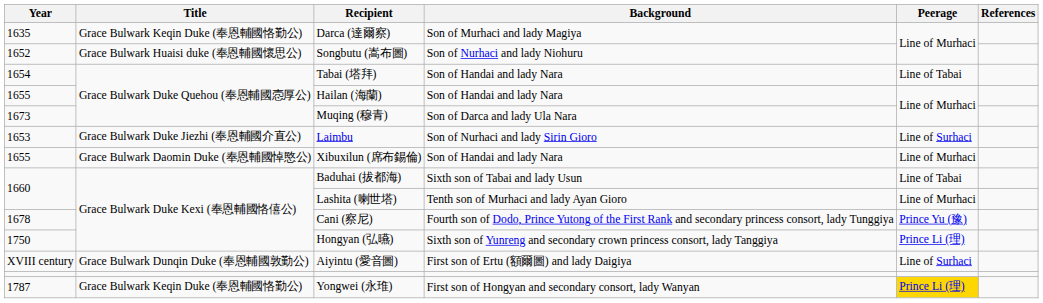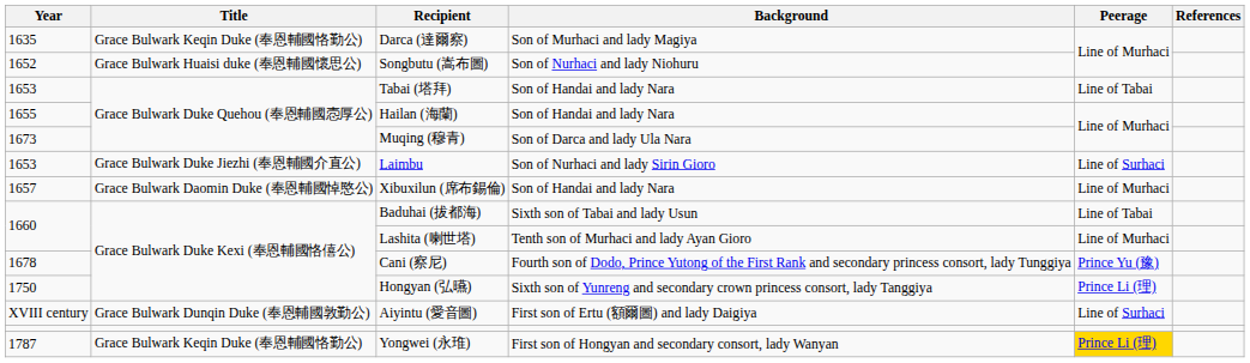 <table class="wikitable">
 <tr>
 <th>Year</th>
 <th>Title</th>
 <th>Recipient</th>
 <th>Background</th>
 <th>Peerage</th>
 <th>References</th>
 </tr>
 <tr>
 <td>1635</td>
 <td>Grace Bulwark Keqin Duke (奉恩輔國恪勤公)</td>
 <td>Darca (達爾察)</td>
 <td>Son of Murhaci and lady Magiya</td>
 <td rowspan="2">Line of Murhaci</td>
 <td></td>
 </tr>
 <tr>
 <td>1652</td>
 <td>Grace Bulwark Huaisi duke (奉恩輔國懷思公)</td>
 <td>Songbutu (嵩布圖)</td>
 <td>Son of <a href='#'>Nurhaci</a> and lady Niohuru</td>
 <td></td>
 </tr>
 <tr>
-<td>1654</td>
+<td>1653</td>
 <td rowspan="3">Grace Bulwark Duke Quehou (奉恩輔國悫厚公)</td>
 <td>Tabai (塔拜)</td>
 <td>Son of Handai and lady Nara</td>
 <td>Line of Tabai</td>
 <td></td>
 </tr>
 <tr>
 <td>1655</td>
 <td>Hailan (海蘭)</td>
 <td>Son of Handai and lady Nara</td>
 <td rowspan="2">Line of Murhaci</td>
 <td></td>
 </tr>
 <tr>
 <td>1673</td>
 <td>Muqing (穆青)</td>
 <td>Son of Darca and lady Ula Nara</td>
 <td></td>
 </tr>
 <tr>
 <td>1653</td>
 <td>Grace Bulwark Duke Jiezhi (奉恩輔國介直公)</td>
 <td><a href='#'>Laimbu</a></td>
 <td>Son of Nurhaci and lady <a href='#'>Sirin Gioro</a></td>
 <td>Line of <a href='#'>Surhaci</a></td>
 <td></td>
 </tr>
 <tr>
-<td>1655</td>
+<td>1657</td>
 <td>Grace Bulwark Daomin Duke (奉恩輔國悼愍公)</td>
 <td>Xibuxilun (席布錫倫)</td>
 <td>Son of Handai and lady Nara</td>
 <td>Line of Murhaci</td>
 <td></td>
 </tr>
 <tr>
 <td rowspan="2">1660</td>
 <td rowspan="4">Grace Bulwark Duke Kexi (奉恩輔國恪僖公)</td>
 <td>Baduhai (拔都海)</td>
 <td>Sixth son of Tabai and lady Usun</td>
 <td>Line of Tabai</td>
 <td></td>
 </tr>
 <tr>
 <td>Lashita (喇世塔)</td>
 <td>Tenth son of Murhaci and lady Ayan Gioro</td>
 <td>Line of Murhaci</td>
 <td></td>
 </tr>
 <tr>
 <td>1678</td>
 <td>Cani (察尼)</td>
 <td>Fourth son of <a href='#'>Dodo, Prince Yutong of the First Rank</a> and secondary princess consort, lady Tunggiya</td>
 <td><a href='#'>Prince Yu (豫)</a></td>
 <td></td>
 </tr>
 <tr>
 <td>1750</td>
 <td>Hongyan (弘曣)</td>
 <td>Sixth son of <a href='#'>Yunreng</a> and secondary crown princess consort, lady Tanggiya</td>
 <td><a href='#'>Prince Li (理)</a></td>
 <td></td>
 </tr>
 <tr>
 <td>XVIII century</td>
 <td>Grace Bulwark Dunqin Duke (奉恩輔國敦勤公)</td>
 <td>Aiyintu (愛音圖)</td>
 <td>First son of Ertu (額爾圖) and lady Daigiya</td>
 <td>Line of <a href='#'>Surhaci</a></td>
 <td></td>
 </tr>
 <tr>
 <td></td>
 <td></td>
 <td></td>
 <td></td>
 <td></td>
 <td></td>
 </tr>
 <tr>
 <td>1787</td>
 <td>Grace Bulwark Keqin Duke (奉恩輔國恪勤公)</td>
 <td>Yongwei (永琟)</td>
 <td>First son of Hongyan and secondary consort, lady Wanyan</td>
 <td style="background: gold;"><a href='#'>Prince Li (理)</a></td>
 <td></td>
 </tr>
 </table>
